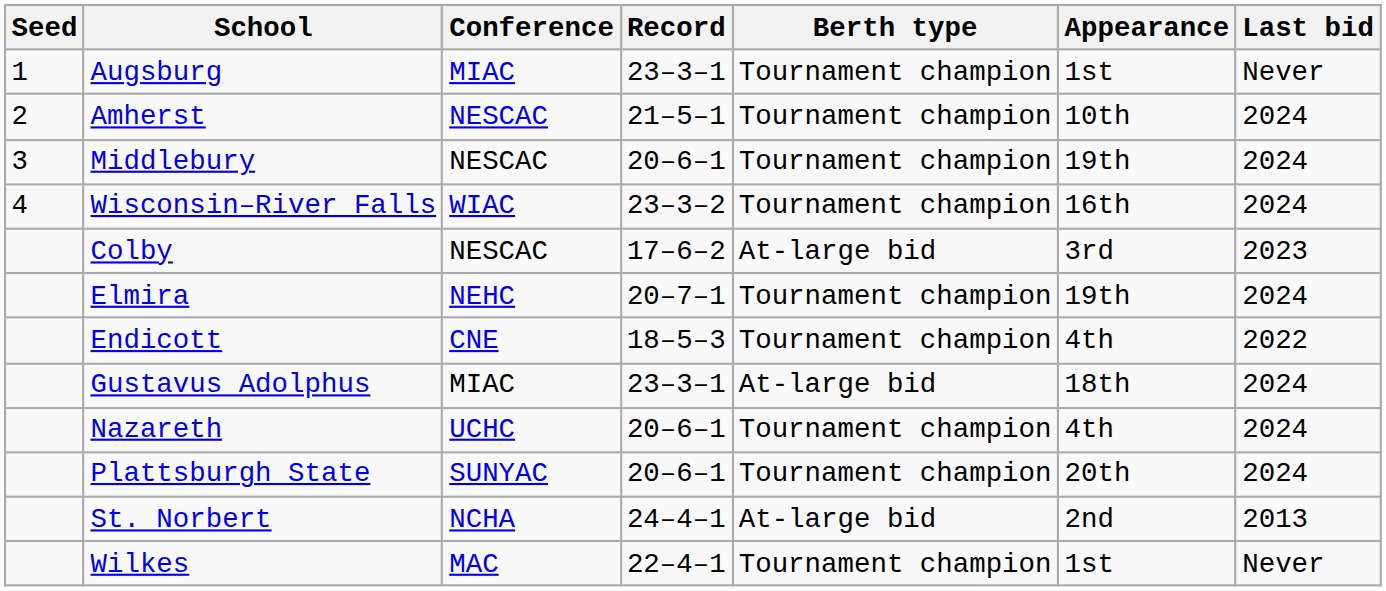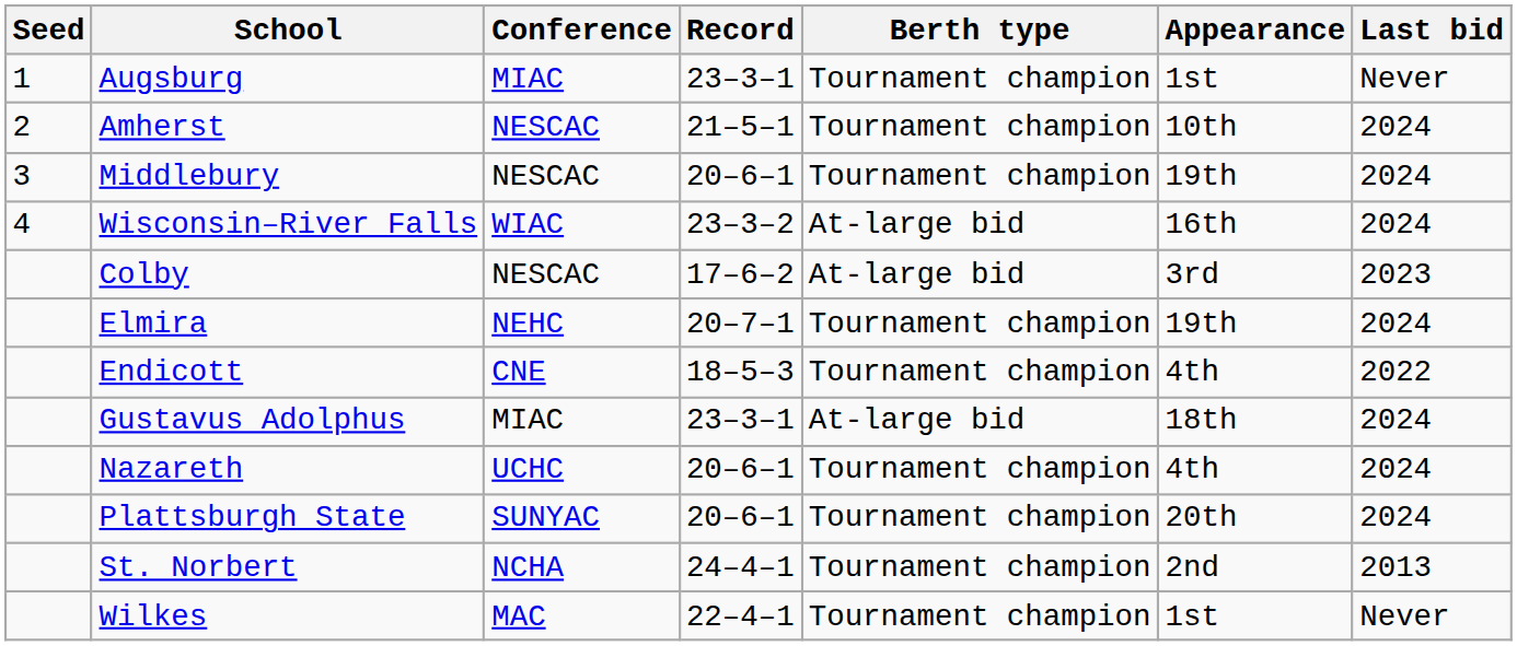 <table class="wikitable">
 <tr>
 <th>Seed</th>
 <th>School</th>
 <th>Conference</th>
 <th>Record</th>
 <th>Berth type</th>
 <th>Appearance</th>
 <th>Last bid</th>
 </tr>
 <tr>
 <td>1</td>
 <td><a href='#'>Augsburg</a></td>
 <td><a href='#'>MIAC</a></td>
 <td>23–3–1</td>
 <td>Tournament champion</td>
 <td>1st</td>
 <td>Never</td>
 </tr>
 <tr>
 <td>2</td>
 <td><a href='#'>Amherst</a></td>
 <td><a href='#'>NESCAC</a></td>
 <td>21–5–1</td>
 <td>Tournament champion</td>
 <td>10th</td>
 <td>2024</td>
 </tr>
 <tr>
 <td>3</td>
 <td><a href='#'>Middlebury</a></td>
 <td>NESCAC</td>
 <td>20–6–1</td>
 <td>Tournament champion</td>
 <td>19th</td>
 <td>2024</td>
 </tr>
 <tr>
 <td>4</td>
 <td><a href='#'>Wisconsin–River Falls</a></td>
 <td><a href='#'>WIAC</a></td>
 <td>23–3–2</td>
-<td>Tournament champion</td>
+<td>At-large bid</td>
 <td>16th</td>
 <td>2024</td>
 </tr>
 <tr>
 <td></td>
 <td><a href='#'>Colby</a></td>
 <td>NESCAC</td>
 <td>17–6–2</td>
 <td>At-large bid</td>
 <td>3rd</td>
 <td>2023</td>
 </tr>
 <tr>
 <td></td>
 <td><a href='#'>Elmira</a></td>
 <td><a href='#'>NEHC</a></td>
 <td>20–7–1</td>
 <td>Tournament champion</td>
 <td>19th</td>
 <td>2024</td>
 </tr>
 <tr>
 <td></td>
 <td><a href='#'>Endicott</a></td>
 <td><a href='#'>CNE</a></td>
 <td>18–5–3</td>
 <td>Tournament champion</td>
 <td>4th</td>
 <td>2022</td>
 </tr>
 <tr>
 <td></td>
 <td><a href='#'>Gustavus Adolphus</a></td>
 <td>MIAC</td>
 <td>23–3–1</td>
 <td>At-large bid</td>
 <td>18th</td>
 <td>2024</td>
 </tr>
 <tr>
 <td></td>
 <td><a href='#'>Nazareth</a></td>
 <td><a href='#'>UCHC</a></td>
 <td>20–6–1</td>
 <td>Tournament champion</td>
 <td>4th</td>
 <td>2024</td>
 </tr>
 <tr>
 <td></td>
 <td><a href='#'>Plattsburgh State</a></td>
 <td><a href='#'>SUNYAC</a></td>
 <td>20–6–1</td>
 <td>Tournament champion</td>
 <td>20th</td>
 <td>2024</td>
 </tr>
 <tr>
 <td></td>
 <td><a href='#'>St. Norbert</a></td>
 <td><a href='#'>NCHA</a></td>
 <td>24–4–1</td>
-<td>At-large bid</td>
+<td>Tournament champion</td>
 <td>2nd</td>
 <td>2013</td>
 </tr>
 <tr>
 <td></td>
 <td><a href='#'>Wilkes</a></td>
 <td><a href='#'>MAC</a></td>
 <td>22–4–1</td>
 <td>Tournament champion</td>
 <td>1st</td>
 <td>Never</td>
 </tr>
 </table>
